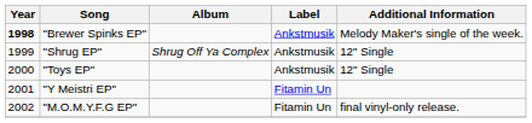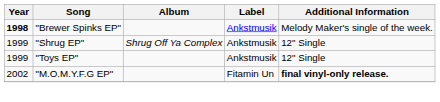 <table class="wikitable">
 <tr>
 <th align="left" valign="top" width="40">Year</th>
 <th align="left" valign="top">Song</th>
 <th align="left" valign="top">Album</th>
 <th align="left" valign="top">Label</th>
 <th align="left" valign="top">Additional Information</th>
 </tr>
 <tr>
 <td align="left" valign="top"><strong>1998</strong></td>
 <td align="left" valign="top">"Brewer Spinks EP"</td>
 <td align="left" valign="top"></td>
 <td align="left" valign="top"><a href='#'>Ankstmusik</a></td>
 <td align="left" valign="top">Melody Maker's single of the week.</td>
 </tr>
 <tr>
 <td align="left" valign="top">1999</td>
 <td align="left" valign="top">"Shrug EP"</td>
 <td align="left" valign="top"><em>Shrug Off Ya Complex</em></td>
 <td align="left" valign="top">Ankstmusik</td>
 <td align="left" valign="top">12" Single</td>
 </tr>
 <tr>
-<td align="left" valign="top">2000</td>
+<td align="left" valign="top">1999</td>
 <td align="left" valign="top">"Toys EP"</td>
 <td align="left" valign="top"></td>
 <td align="left" valign="top">Ankstmusik</td>
 <td align="left" valign="top">12" Single</td>
 </tr>
 <tr>
-<td align="left" valign="top">2001</td>
-<td align="left" valign="top">"Y Meistri EP"</td>
-<td align="left" valign="top"><em> </em></td>
-<td align="left" valign="top"><a href='#'>Fitamin Un</a></td>
-<td align="left" valign="top"></td>
-</tr>
-<tr>
 <td align="left" valign="top">2002</td>
 <td align="left" valign="top">"M.O.M.Y.F.G EP"</td>
 <td align="left" valign="top"><em> </em></td>
 <td align="left" valign="top">Fitamin Un</td>
-<td align="left" valign="top">final vinyl-only release.   </td>
+<td align="left" valign="top"><strong>final vinyl-only release.   </strong></td>
 </tr>
 <tr>
 </tr>
 </table>
